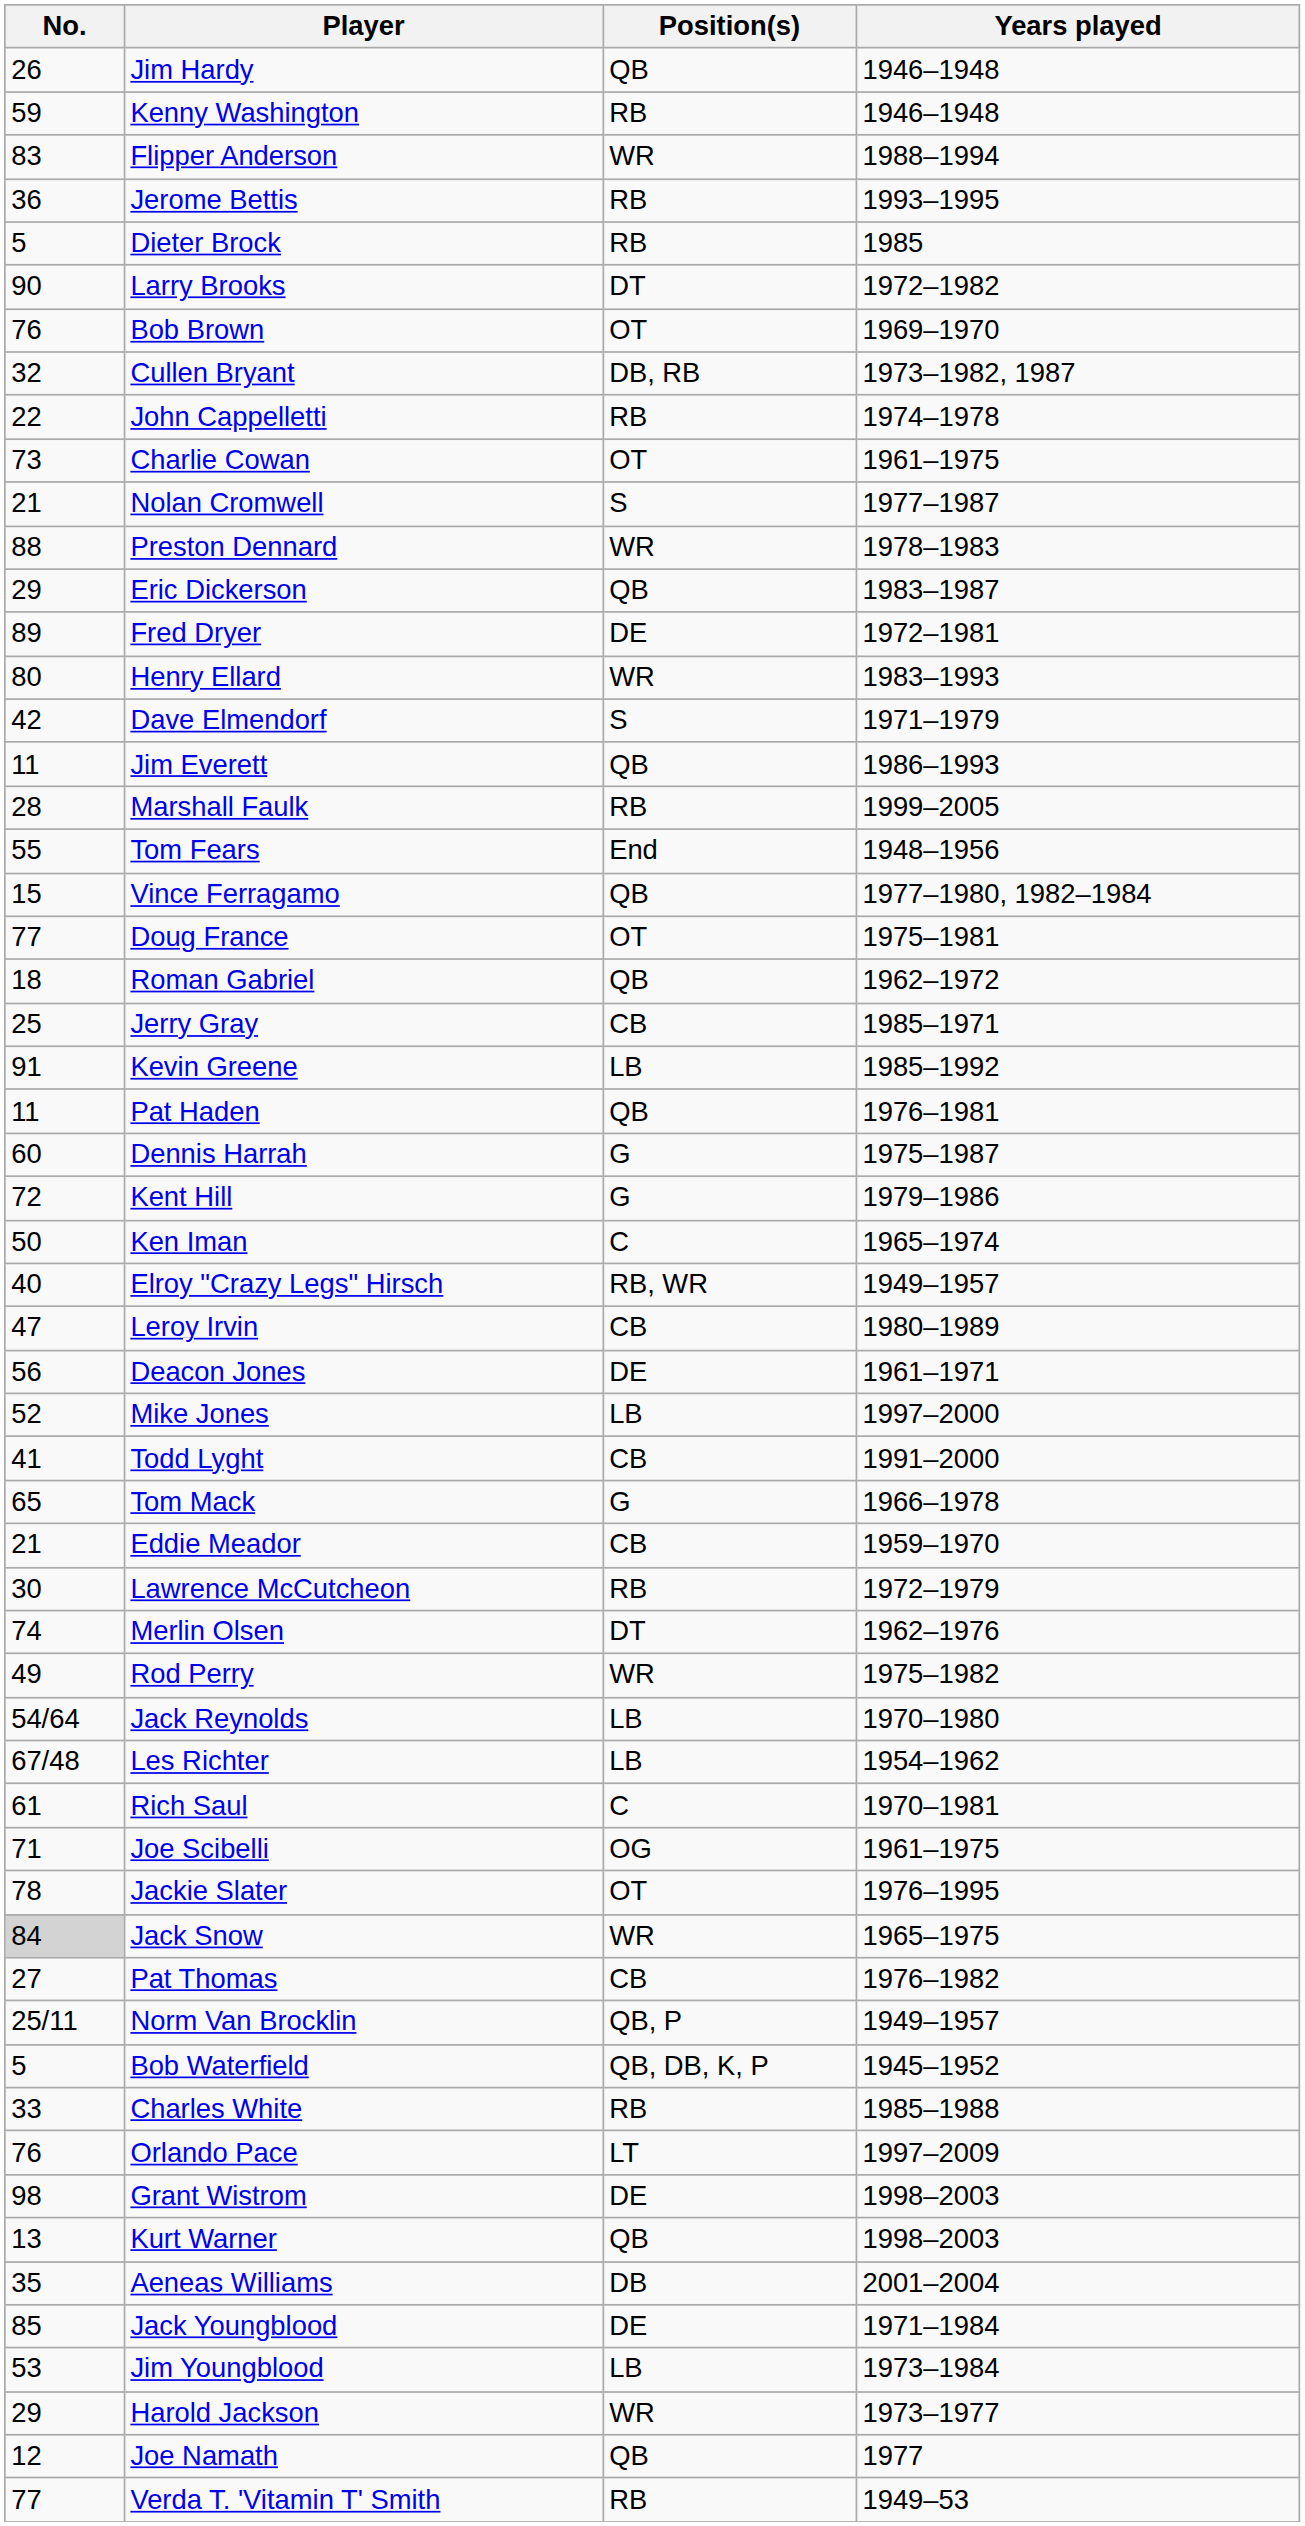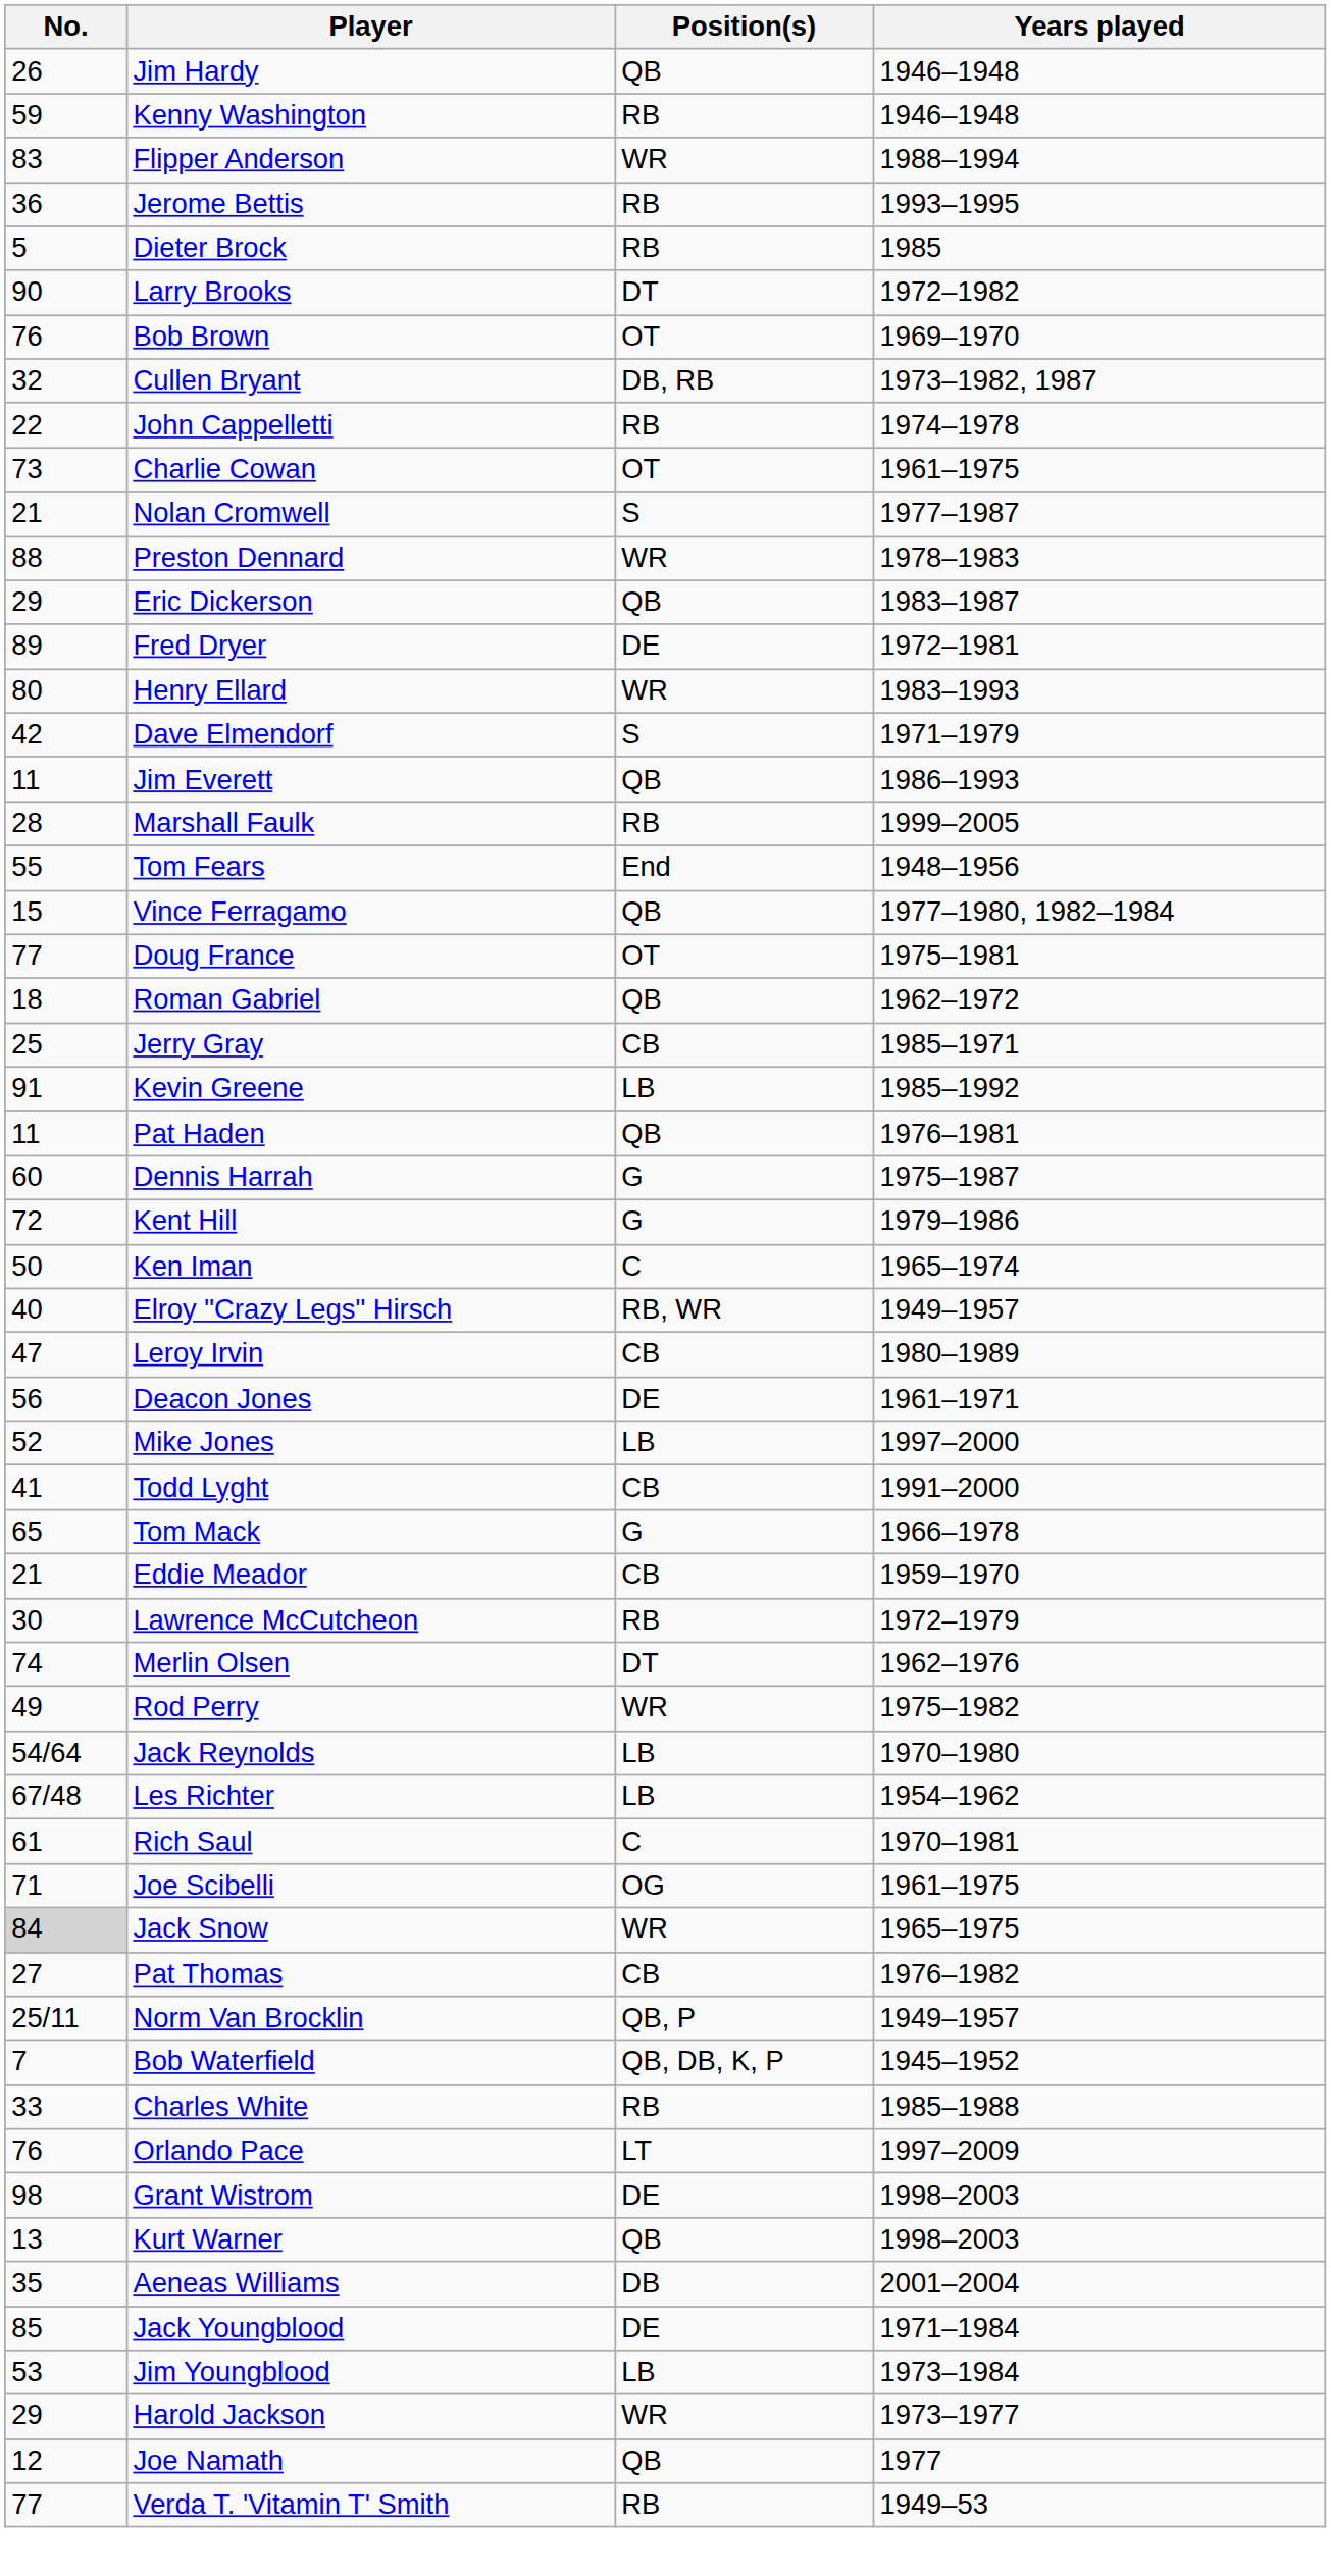 <table class="wikitable" width=60%>
 <tr>
 <th>No.</th>
 <th>Player</th>
 <th>Position(s)</th>
 <th>Years played</th>
 </tr>
 <tr>
 <td>26</td>
 <td><a href='#'>Jim Hardy</a></td>
 <td>QB</td>
 <td>1946–1948</td>
 </tr>
 <tr>
 <td>59</td>
 <td><a href='#'>Kenny Washington</a></td>
 <td>RB</td>
 <td>1946–1948</td>
 </tr>
 <tr>
 <td>83</td>
 <td><a href='#'>Flipper Anderson</a></td>
 <td>WR</td>
 <td>1988–1994</td>
 </tr>
 <tr>
 <td>36</td>
 <td><a href='#'>Jerome Bettis</a></td>
 <td>RB</td>
 <td>1993–1995</td>
 </tr>
 <tr>
 <td>5</td>
 <td><a href='#'>Dieter Brock</a></td>
 <td>RB</td>
 <td>1985</td>
 </tr>
 <tr>
 <td>90</td>
 <td><a href='#'>Larry Brooks</a></td>
 <td>DT</td>
 <td>1972–1982</td>
 </tr>
 <tr>
 <td>76</td>
 <td><a href='#'>Bob Brown</a></td>
 <td>OT</td>
 <td>1969–1970</td>
 </tr>
 <tr>
 <td>32</td>
 <td><a href='#'>Cullen Bryant</a></td>
 <td>DB, RB</td>
 <td>1973–1982, 1987</td>
 </tr>
 <tr>
 <td>22</td>
 <td><a href='#'>John Cappelletti</a></td>
 <td>RB</td>
 <td>1974–1978</td>
 </tr>
 <tr>
 <td>73</td>
 <td><a href='#'>Charlie Cowan</a></td>
 <td>OT</td>
 <td>1961–1975</td>
 </tr>
 <tr>
 <td>21</td>
 <td><a href='#'>Nolan Cromwell</a></td>
 <td>S</td>
 <td>1977–1987</td>
 </tr>
 <tr>
 <td>88</td>
 <td><a href='#'>Preston Dennard</a></td>
 <td>WR</td>
 <td>1978–1983</td>
 </tr>
 <tr>
 <td>29</td>
 <td><a href='#'>Eric Dickerson</a></td>
 <td>QB</td>
 <td>1983–1987</td>
 </tr>
 <tr>
 <td>89</td>
 <td><a href='#'>Fred Dryer</a></td>
 <td>DE</td>
 <td>1972–1981</td>
 </tr>
 <tr>
 <td>80</td>
 <td><a href='#'>Henry Ellard</a></td>
 <td>WR</td>
 <td>1983–1993</td>
 </tr>
 <tr>
 <td>42</td>
 <td><a href='#'>Dave Elmendorf</a></td>
 <td>S</td>
 <td>1971–1979</td>
 </tr>
 <tr>
 <td>11</td>
 <td><a href='#'>Jim Everett</a></td>
 <td>QB</td>
 <td>1986–1993</td>
 </tr>
 <tr>
 <td>28</td>
 <td><a href='#'>Marshall Faulk</a></td>
 <td>RB</td>
 <td>1999–2005</td>
 </tr>
 <tr>
 <td>55</td>
 <td><a href='#'>Tom Fears</a></td>
 <td>End</td>
 <td>1948–1956</td>
 </tr>
 <tr>
 <td>15</td>
 <td><a href='#'>Vince Ferragamo</a></td>
 <td>QB</td>
 <td>1977–1980, 1982–1984</td>
 </tr>
 <tr>
 <td>77</td>
 <td><a href='#'>Doug France</a></td>
 <td>OT</td>
 <td>1975–1981</td>
 </tr>
 <tr>
 <td>18</td>
 <td><a href='#'>Roman Gabriel</a></td>
 <td>QB</td>
 <td>1962–1972</td>
 </tr>
 <tr>
 <td>25</td>
 <td><a href='#'>Jerry Gray</a></td>
 <td>CB</td>
 <td>1985–1971</td>
 </tr>
 <tr>
 <td>91</td>
 <td><a href='#'>Kevin Greene</a></td>
 <td>LB</td>
 <td>1985–1992</td>
 </tr>
 <tr>
 <td>11</td>
 <td><a href='#'>Pat Haden</a></td>
 <td>QB</td>
 <td>1976–1981</td>
 </tr>
 <tr>
 <td>60</td>
 <td><a href='#'>Dennis Harrah</a></td>
 <td>G</td>
 <td>1975–1987</td>
 </tr>
 <tr>
 <td>72</td>
 <td><a href='#'>Kent Hill</a></td>
 <td>G</td>
 <td>1979–1986</td>
 </tr>
 <tr>
 <td>50</td>
 <td><a href='#'>Ken Iman</a></td>
 <td>C</td>
 <td>1965–1974</td>
 </tr>
 <tr>
 <td>40</td>
 <td><a href='#'>Elroy "Crazy Legs" Hirsch</a></td>
 <td>RB, WR</td>
 <td>1949–1957</td>
 </tr>
 <tr>
 <td>47</td>
 <td><a href='#'>Leroy Irvin</a></td>
 <td>CB</td>
 <td>1980–1989</td>
 </tr>
 <tr>
 <td>56</td>
 <td><a href='#'>Deacon Jones</a></td>
 <td>DE</td>
 <td>1961–1971</td>
 </tr>
 <tr>
 <td>52</td>
 <td><a href='#'>Mike Jones</a></td>
 <td>LB</td>
 <td>1997–2000</td>
 </tr>
 <tr>
 <td>41</td>
 <td><a href='#'>Todd Lyght</a></td>
 <td>CB</td>
 <td>1991–2000</td>
 </tr>
 <tr>
 <td>65</td>
 <td><a href='#'>Tom Mack</a></td>
 <td>G</td>
 <td>1966–1978</td>
 </tr>
 <tr>
 <td>21</td>
 <td><a href='#'>Eddie Meador</a></td>
 <td>CB</td>
 <td>1959–1970</td>
 </tr>
 <tr>
 <td>30</td>
 <td><a href='#'>Lawrence McCutcheon</a></td>
 <td>RB</td>
 <td>1972–1979</td>
 </tr>
 <tr>
 <td>74</td>
 <td><a href='#'>Merlin Olsen</a></td>
 <td>DT</td>
 <td>1962–1976</td>
 </tr>
 <tr>
 <td>49</td>
 <td><a href='#'>Rod Perry</a></td>
 <td>WR</td>
 <td>1975–1982</td>
 </tr>
 <tr>
 <td>54/64</td>
 <td><a href='#'>Jack Reynolds</a></td>
 <td>LB</td>
 <td>1970–1980</td>
 </tr>
 <tr>
 <td>67/48</td>
 <td><a href='#'>Les Richter</a></td>
 <td>LB</td>
 <td>1954–1962</td>
 </tr>
 <tr>
 <td>61</td>
 <td><a href='#'>Rich Saul</a></td>
 <td>C</td>
 <td>1970–1981</td>
 </tr>
 <tr>
 <td>71</td>
 <td><a href='#'>Joe Scibelli</a></td>
 <td>OG</td>
 <td>1961–1975</td>
 </tr>
 <tr>
-<td>78</td>
-<td><a href='#'>Jackie Slater</a></td>
-<td>OT</td>
-<td>1976–1995</td>
-</tr>
-<tr>
 <td style="background: lightgrey;">84</td>
 <td><a href='#'>Jack Snow</a></td>
 <td>WR</td>
 <td>1965–1975</td>
 </tr>
 <tr>
 <td>27</td>
 <td><a href='#'>Pat Thomas</a></td>
 <td>CB</td>
 <td>1976–1982</td>
 </tr>
 <tr>
 <td>25/11</td>
 <td><a href='#'>Norm Van Brocklin</a></td>
 <td>QB, P</td>
 <td>1949–1957</td>
 </tr>
 <tr>
-<td>5</td>
+<td>7</td>
 <td><a href='#'>Bob Waterfield</a></td>
 <td>QB, DB, K, P</td>
 <td>1945–1952</td>
 </tr>
 <tr>
 <td>33</td>
 <td><a href='#'>Charles White</a></td>
 <td>RB</td>
 <td>1985–1988</td>
 </tr>
 <tr>
 <td>76</td>
 <td><a href='#'>Orlando Pace</a></td>
 <td>LT</td>
 <td>1997–2009</td>
 </tr>
 <tr>
 <td>98</td>
 <td><a href='#'>Grant Wistrom</a></td>
 <td>DE</td>
 <td>1998–2003</td>
 </tr>
 <tr>
 <td>13</td>
 <td><a href='#'>Kurt Warner</a></td>
 <td>QB</td>
 <td>1998–2003</td>
 </tr>
 <tr>
 <td>35</td>
 <td><a href='#'>Aeneas Williams</a></td>
 <td>DB</td>
 <td>2001–2004</td>
 </tr>
 <tr>
 <td>85</td>
 <td><a href='#'>Jack Youngblood</a></td>
 <td>DE</td>
 <td>1971–1984</td>
 </tr>
 <tr>
 <td>53</td>
 <td><a href='#'>Jim Youngblood</a></td>
 <td>LB</td>
 <td>1973–1984</td>
 </tr>
 <tr>
 <td>29</td>
 <td><a href='#'>Harold Jackson</a></td>
 <td>WR</td>
 <td>1973–1977</td>
 </tr>
 <tr>
 <td>12</td>
 <td><a href='#'>Joe Namath</a></td>
 <td>QB</td>
 <td>1977</td>
 </tr>
 <tr>
 <td>77</td>
 <td><a href='#'>Verda T. 'Vitamin T' Smith</a></td>
 <td>RB</td>
 <td>1949–53</td>
 </tr>
 </table>
